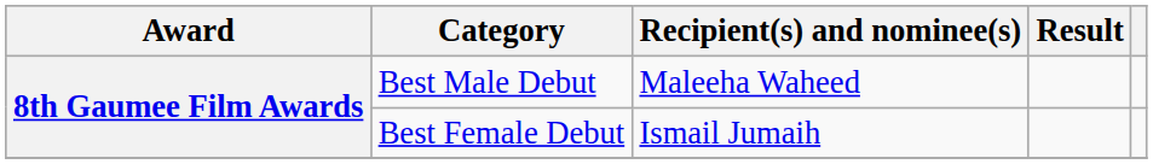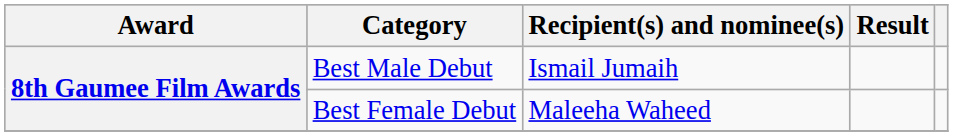 <table class="wikitable plainrowheaders sortable">
 <tr>
 <th scope="col">Award</th>
 <th scope="col">Category</th>
 <th scope="col">Recipient(s) and nominee(s)</th>
 <th scope="col">Result</th>
 <th scope="col" class="unsortable"></th>
 </tr>
 <tr>
 <th scope="row" rowspan="2"><a href='#'>8th Gaumee Film Awards</a></th>
 <td><a href='#'>Best Male Debut</a></td>
-<td><a href='#'>Maleeha Waheed</a></td>
+<td><a href='#'>Ismail Jumaih</a></td>
 <td></td>
 <td style="text-align:center;"></td>
 </tr>
 <tr>
 <td><a href='#'>Best Female Debut</a></td>
-<td><a href='#'>Ismail Jumaih</a></td>
+<td><a href='#'>Maleeha Waheed</a></td>
 <td></td>
 <td style="text-align:center;"></td>
 </tr>
 <tr>
 </tr>
 </table>
